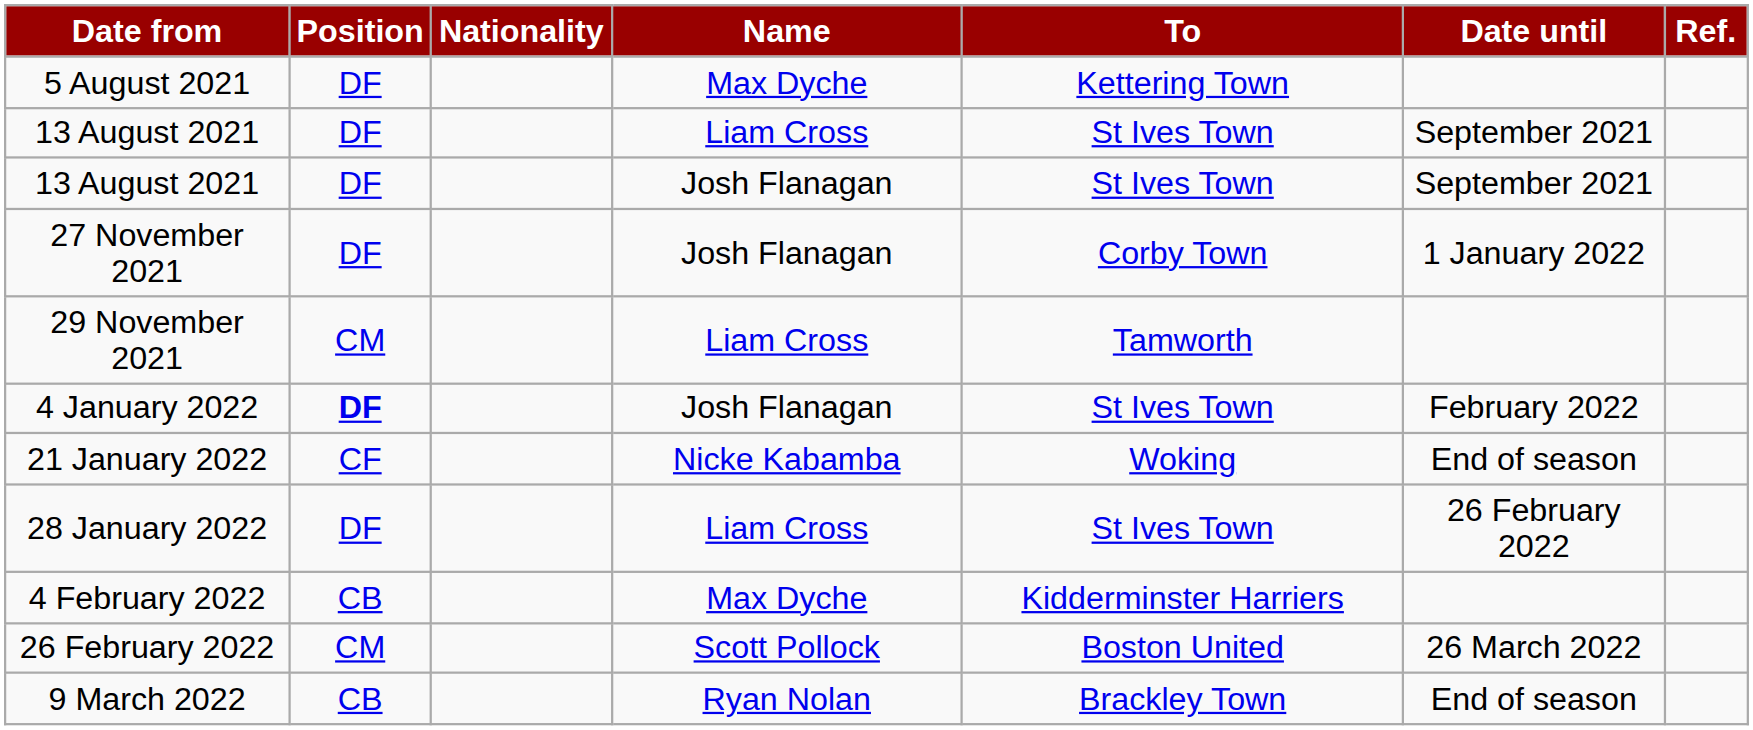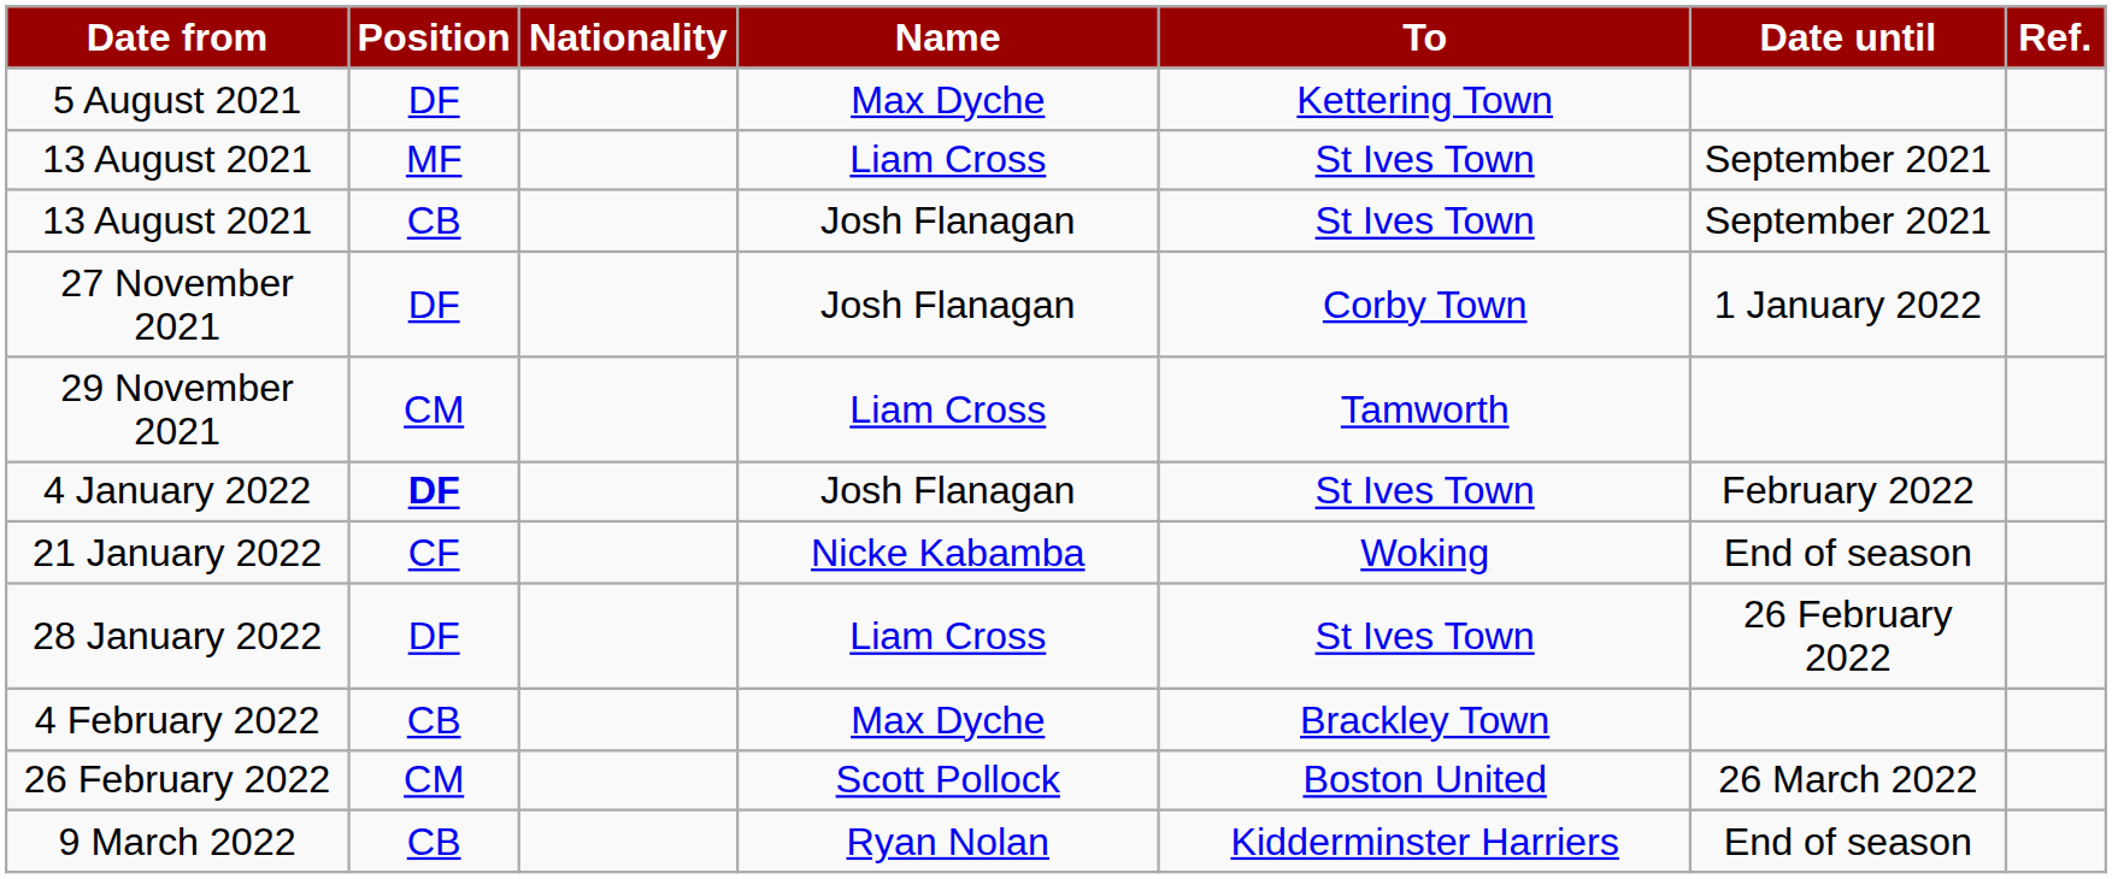 <table class="wikitable"  style="text-align:center; font-size:90%; ">
 <tr>
 <th style="background:#990000; color:white; width:120px;">Date from</th>
 <th style="background:#990000; color:white; width:50px;">Position</th>
 <th style="background:#990000; color:white; width:50px;">Nationality</th>
 <th style="background:#990000; color:white; width:150px;">Name</th>
 <th style="background:#990000; color:white; width:190px;">To</th>
 <th style="background:#990000; color:white; width:110px;">Date until</th>
 <th style="background:#990000; color:white; width:30px;">Ref.</th>
 </tr>
 <tr>
 <td>5 August 2021</td>
 <td><a href='#'>DF</a></td>
 <td></td>
 <td><a href='#'>Max Dyche</a></td>
 <td> <a href='#'>Kettering Town</a></td>
 <td></td>
 <td></td>
 </tr>
 <tr>
 <td>13 August 2021</td>
-<td><a href='#'>DF</a></td>
+<td><a href='#'>MF</a></td>
 <td></td>
 <td><a href='#'>Liam Cross</a></td>
 <td> <a href='#'>St Ives Town</a></td>
 <td>September 2021</td>
 <td></td>
 </tr>
 <tr>
 <td>13 August 2021</td>
-<td><a href='#'>DF</a></td>
+<td><a href='#'>CB</a></td>
 <td></td>
 <td>Josh Flanagan</td>
 <td> <a href='#'>St Ives Town</a></td>
 <td>September 2021</td>
 <td></td>
 </tr>
 <tr>
 <td>27 November 2021</td>
 <td><a href='#'>DF</a></td>
 <td></td>
 <td>Josh Flanagan</td>
 <td> <a href='#'>Corby Town</a></td>
 <td>1 January 2022</td>
 <td></td>
 </tr>
 <tr>
 <td>29 November 2021</td>
 <td><a href='#'>CM</a></td>
 <td></td>
 <td><a href='#'>Liam Cross</a></td>
 <td> <a href='#'>Tamworth</a></td>
 <td></td>
 <td></td>
 </tr>
 <tr>
 <td>4 January 2022</td>
 <td><strong><a href='#'>DF</a></strong></td>
 <td></td>
 <td>Josh Flanagan</td>
 <td> <a href='#'>St Ives Town</a></td>
 <td>February 2022</td>
 <td></td>
 </tr>
 <tr>
 <td>21 January 2022</td>
 <td><a href='#'>CF</a></td>
 <td></td>
 <td><a href='#'>Nicke Kabamba</a></td>
 <td> <a href='#'>Woking</a></td>
 <td>End of season</td>
 <td></td>
 </tr>
 <tr>
 <td>28 January 2022</td>
 <td><a href='#'>DF</a></td>
 <td></td>
 <td><a href='#'>Liam Cross</a></td>
 <td> <a href='#'>St Ives Town</a></td>
 <td>26 February 2022</td>
 <td></td>
 </tr>
 <tr>
 <td>4 February 2022</td>
 <td><a href='#'>CB</a></td>
 <td></td>
 <td><a href='#'>Max Dyche</a></td>
-<td> <a href='#'>Kidderminster Harriers</a></td>
+<td> <a href='#'>Brackley Town</a></td>
 <td></td>
 <td></td>
 </tr>
 <tr>
 <td>26 February 2022</td>
 <td><a href='#'>CM</a></td>
 <td></td>
 <td><a href='#'>Scott Pollock</a></td>
 <td> <a href='#'>Boston United</a></td>
 <td>26 March 2022</td>
 <td></td>
 </tr>
 <tr>
 <td>9 March 2022</td>
 <td><a href='#'>CB</a></td>
 <td></td>
 <td><a href='#'>Ryan Nolan</a></td>
-<td> <a href='#'>Brackley Town</a></td>
+<td> <a href='#'>Kidderminster Harriers</a></td>
 <td>End of season</td>
 <td></td>
 </tr>
 </table>
